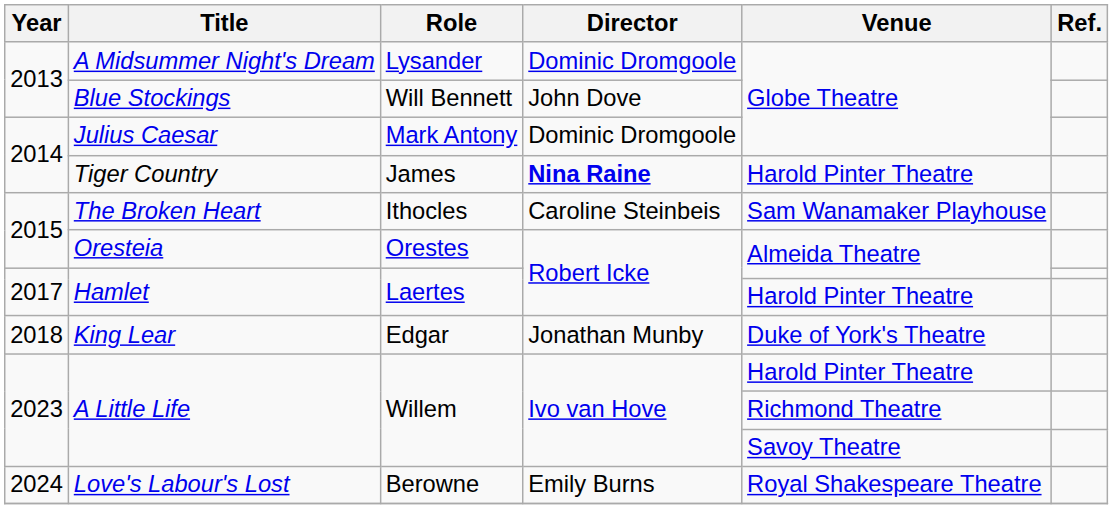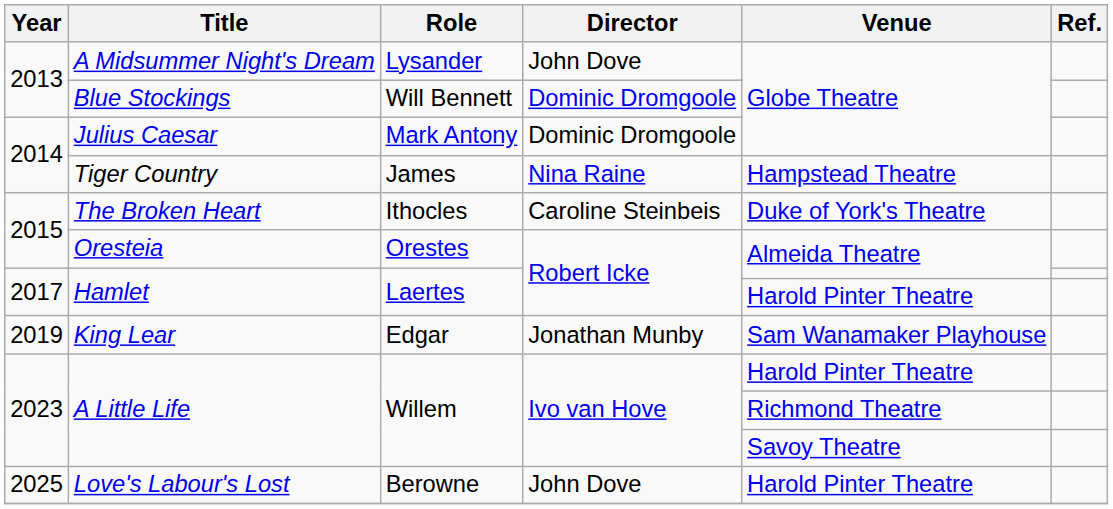 <table class="wikitable sortable">
 <tr>
 <th>Year</th>
 <th>Title</th>
 <th>Role</th>
 <th>Director</th>
 <th class="unsortable">Venue</th>
 <th>Ref.</th>
 </tr>
 <tr>
 <td rowspan="2">2013</td>
 <td><em><a href='#'>A Midsummer Night's Dream</a></em></td>
 <td><a href='#'>Lysander</a></td>
-<td><a href='#'>Dominic Dromgoole</a></td>
+<td>John Dove</td>
 <td rowspan="3"><a href='#'>Globe Theatre</a></td>
 <td></td>
 </tr>
 <tr>
 <td><em><a href='#'>Blue Stockings</a></em></td>
 <td>Will Bennett</td>
-<td>John Dove</td>
+<td><a href='#'>Dominic Dromgoole</a></td>
 <td></td>
 </tr>
 <tr>
 <td rowspan="2">2014</td>
 <td><em><a href='#'>Julius Caesar</a></em></td>
 <td><a href='#'>Mark Antony</a></td>
 <td>Dominic Dromgoole</td>
 <td></td>
 </tr>
 <tr>
 <td><em>Tiger Country</em></td>
 <td>James</td>
-<td><strong><a href='#'>Nina Raine</a></strong></td>
-<td><a href='#'>Harold Pinter Theatre</a></td>
+<td><a href='#'>Nina Raine</a></td>
+<td><a href='#'>Hampstead Theatre</a></td>
 <td></td>
 </tr>
 <tr>
 <td rowspan="2">2015</td>
 <td><em><a href='#'>The Broken Heart</a></em></td>
 <td>Ithocles</td>
 <td>Caroline Steinbeis</td>
-<td><a href='#'>Sam Wanamaker Playhouse</a></td>
+<td><a href='#'>Duke of York's Theatre</a></td>
 <td></td>
 </tr>
 <tr>
 <td><em><a href='#'>Oresteia</a></em></td>
 <td><a href='#'>Orestes</a></td>
 <td rowspan="3"><a href='#'>Robert Icke</a></td>
 <td rowspan="2"><a href='#'>Almeida Theatre</a></td>
 <td></td>
 </tr>
 <tr>
 <td rowspan="2">2017</td>
 <td rowspan="2"><em><a href='#'>Hamlet</a></em></td>
 <td rowspan="2"><a href='#'>Laertes</a></td>
 <td></td>
 </tr>
 <tr>
 <td><a href='#'>Harold Pinter Theatre</a></td>
 <td></td>
 </tr>
 <tr>
-<td>2018</td>
+<td>2019</td>
 <td><em><a href='#'>King Lear</a></em></td>
 <td>Edgar</td>
 <td>Jonathan Munby</td>
-<td><a href='#'>Duke of York's Theatre</a></td>
+<td><a href='#'>Sam Wanamaker Playhouse</a></td>
 <td></td>
 </tr>
 <tr>
 <td rowspan="3">2023</td>
 <td rowspan="3"><em><a href='#'>A Little Life</a></em></td>
 <td rowspan="3">Willem</td>
 <td rowspan="3"><a href='#'>Ivo van Hove</a></td>
 <td><a href='#'>Harold Pinter Theatre</a></td>
 <td></td>
 </tr>
 <tr>
 <td><a href='#'>Richmond Theatre</a></td>
 <td></td>
 </tr>
 <tr>
 <td><a href='#'>Savoy Theatre</a></td>
 <td></td>
 </tr>
 <tr>
-<td>2024</td>
+<td>2025</td>
 <td><em><a href='#'>Love's Labour's Lost</a></em></td>
 <td>Berowne</td>
-<td>Emily Burns</td>
-<td><a href='#'>Royal Shakespeare Theatre</a></td>
+<td>John Dove</td>
+<td><a href='#'>Harold Pinter Theatre</a></td>
 <td></td>
 </tr>
 <tr>
 </tr>
 </table>
